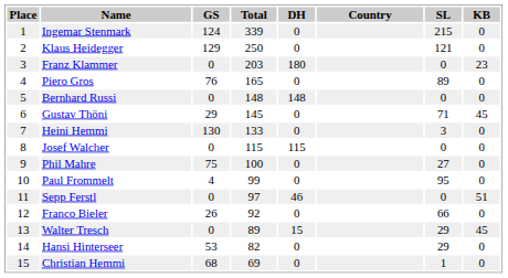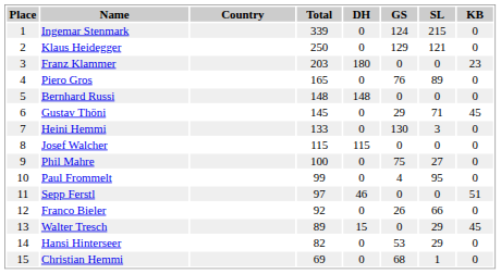 <table border="0" style="border: 1px solid #999; background-color:#FFFFFF; text-align:center; font-size:86%; line-height:15px;">
 <tr align="center" bgcolor="#CCCCCC">
 <th width=35>Place</th>
 <th width=170>Name</th>
-<th width=40>GS</th>
+<th width=120>Country</th>
 <th width=50>Total</th>
 <th width=40>DH</th>
-<th width=120>Country</th>
+<th width=40>GS</th>
 <th width=40>SL</th>
 <th width=40>KB</th>
 </tr>
 <tr bgcolor="#EFEFEF">
 <td>1</td>
 <td align="left"><a href='#'>Ingemar Stenmark</a></td>
-<td>124</td>
+<td align="left"></td>
 <td>339</td>
 <td>0</td>
-<td align="left"></td>
+<td>124</td>
 <td>215</td>
 <td>0</td>
 </tr>
 <tr>
 <td>2</td>
 <td align="left"><a href='#'>Klaus Heidegger</a></td>
-<td>129</td>
+<td align="left"></td>
 <td>250</td>
 <td>0</td>
-<td align="left"></td>
+<td>129</td>
 <td>121</td>
 <td>0</td>
 </tr>
 <tr bgcolor="#EFEFEF">
 <td>3</td>
 <td align="left"><a href='#'>Franz Klammer</a></td>
-<td>0</td>
+<td align="left"></td>
 <td>203</td>
 <td>180</td>
-<td align="left"></td>
+<td>0</td>
 <td>0</td>
 <td>23</td>
 </tr>
 <tr>
 <td>4</td>
 <td align="left"><a href='#'>Piero Gros</a></td>
-<td>76</td>
+<td align="left"></td>
 <td>165</td>
 <td>0</td>
-<td align="left"></td>
+<td>76</td>
 <td>89</td>
 <td>0</td>
 </tr>
 <tr bgcolor="#EFEFEF">
 <td>5</td>
 <td align="left"><a href='#'>Bernhard Russi</a></td>
-<td>0</td>
+<td align="left"></td>
 <td>148</td>
 <td>148</td>
-<td align="left"></td>
+<td>0</td>
 <td>0</td>
 <td>0</td>
 </tr>
 <tr>
 <td>6</td>
 <td align="left"><a href='#'>Gustav Thöni</a></td>
-<td>29</td>
+<td align="left"></td>
 <td>145</td>
 <td>0</td>
-<td align="left"></td>
+<td>29</td>
 <td>71</td>
 <td>45</td>
 </tr>
 <tr bgcolor="#EFEFEF">
 <td>7</td>
 <td align="left"><a href='#'>Heini Hemmi</a></td>
-<td>130</td>
+<td align="left"></td>
 <td>133</td>
 <td>0</td>
-<td align="left"></td>
+<td>130</td>
 <td>3</td>
 <td>0</td>
 </tr>
 <tr>
 <td>8</td>
 <td align="left"><a href='#'>Josef Walcher</a></td>
-<td>0</td>
+<td align="left"></td>
 <td>115</td>
 <td>115</td>
-<td align="left"></td>
+<td>0</td>
 <td>0</td>
 <td>0</td>
 </tr>
 <tr bgcolor="#EFEFEF">
 <td>9</td>
 <td align="left"><a href='#'>Phil Mahre</a></td>
-<td>75</td>
+<td align="left"></td>
 <td>100</td>
 <td>0</td>
-<td align="left"></td>
+<td>75</td>
 <td>27</td>
 <td>0</td>
 </tr>
 <tr>
 <td>10</td>
 <td align="left"><a href='#'>Paul Frommelt</a></td>
-<td>4</td>
+<td align="left"></td>
 <td>99</td>
 <td>0</td>
-<td align="left"></td>
+<td>4</td>
 <td>95</td>
 <td>0</td>
 </tr>
 <tr bgcolor="#EFEFEF">
 <td>11</td>
 <td align="left"><a href='#'>Sepp Ferstl</a></td>
-<td>0</td>
+<td align="left"></td>
 <td>97</td>
 <td>46</td>
-<td align="left"></td>
+<td>0</td>
 <td>0</td>
 <td>51</td>
 </tr>
 <tr>
 <td>12</td>
 <td align="left"><a href='#'>Franco Bieler</a></td>
-<td>26</td>
+<td align="left"></td>
 <td>92</td>
 <td>0</td>
-<td align="left"></td>
+<td>26</td>
 <td>66</td>
 <td>0</td>
 </tr>
 <tr bgcolor="#EFEFEF">
 <td>13</td>
 <td align="left"><a href='#'>Walter Tresch</a></td>
-<td>0</td>
+<td align="left"></td>
 <td>89</td>
 <td>15</td>
-<td align="left"></td>
+<td>0</td>
 <td>29</td>
 <td>45</td>
 </tr>
 <tr>
 <td>14</td>
 <td align="left"><a href='#'>Hansi Hinterseer</a></td>
-<td>53</td>
+<td align="left"></td>
 <td>82</td>
 <td>0</td>
-<td align="left"></td>
+<td>53</td>
 <td>29</td>
 <td>0</td>
 </tr>
 <tr bgcolor="#EFEFEF">
 <td>15</td>
 <td align="left"><a href='#'>Christian Hemmi</a></td>
-<td>68</td>
+<td align="left"></td>
 <td>69</td>
 <td>0</td>
-<td align="left"></td>
+<td>68</td>
 <td>1</td>
 <td>0</td>
 </tr>
 </table>
